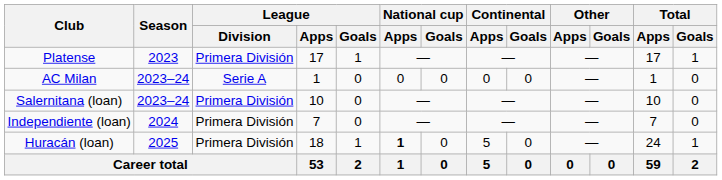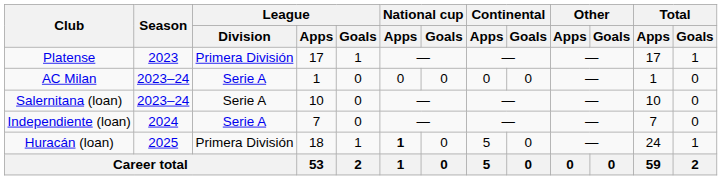 <table class="wikitable" style="text-align:center">
 <tr>
 <th rowspan="2">Club</th>
 <th rowspan="2">Season</th>
 <th colspan="3">League</th>
 <th colspan="2">National cup</th>
 <th colspan="2">Continental</th>
 <th colspan="2">Other</th>
 <th colspan="2">Total</th>
 </tr>
 <tr>
 <th>Division</th>
 <th>Apps</th>
 <th>Goals</th>
 <th>Apps</th>
 <th>Goals</th>
 <th>Apps</th>
 <th>Goals</th>
 <th>Apps</th>
 <th>Goals</th>
 <th>Apps</th>
 <th>Goals</th>
 </tr>
 <tr>
 <td><a href='#'>Platense</a></td>
 <td><a href='#'>2023</a></td>
 <td><a href='#'>Primera División</a></td>
 <td>17</td>
 <td>1</td>
 <td colspan="2">—</td>
 <td colspan="2">—</td>
 <td colspan="2">—</td>
 <td>17</td>
 <td>1</td>
 </tr>
 <tr>
 <td><a href='#'>AC Milan</a></td>
 <td><a href='#'>2023–24</a></td>
 <td><a href='#'>Serie A</a></td>
 <td>1</td>
 <td>0</td>
 <td>0</td>
 <td>0</td>
 <td>0</td>
 <td>0</td>
 <td colspan="2">—</td>
 <td>1</td>
 <td>0</td>
 </tr>
 <tr>
 <td><a href='#'>Salernitana</a> (loan)</td>
 <td><a href='#'>2023–24</a></td>
-<td><a href='#'>Primera División</a></td>
+<td>Serie A</td>
 <td>10</td>
 <td>0</td>
 <td colspan="2">—</td>
 <td colspan="2">—</td>
 <td colspan="2">—</td>
 <td>10</td>
 <td>0</td>
 </tr>
 <tr>
 <td><a href='#'>Independiente</a> (loan)</td>
 <td><a href='#'>2024</a></td>
-<td>Primera  División</td>
+<td><a href='#'>Serie A</a></td>
 <td>7</td>
 <td>0</td>
 <td colspan="2">—</td>
 <td colspan="2">—</td>
 <td colspan="2">—</td>
 <td>7</td>
 <td>0</td>
 </tr>
 <tr>
 <td><a href='#'>Huracán</a> (loan)</td>
 <td><a href='#'>2025</a></td>
 <td>Primera  División</td>
 <td>18</td>
 <td>1</td>
 <td><strong>1</strong></td>
 <td>0</td>
 <td>5</td>
 <td>0</td>
 <td colspan="2">—</td>
 <td>24</td>
 <td>1</td>
 </tr>
 <tr>
 <th colspan="3">Career total</th>
 <th>53</th>
 <th>2</th>
 <th>1</th>
 <th>0</th>
 <th>5</th>
 <th>0</th>
 <th>0</th>
 <th>0</th>
 <th>59</th>
 <th>2</th>
 </tr>
 </table>
